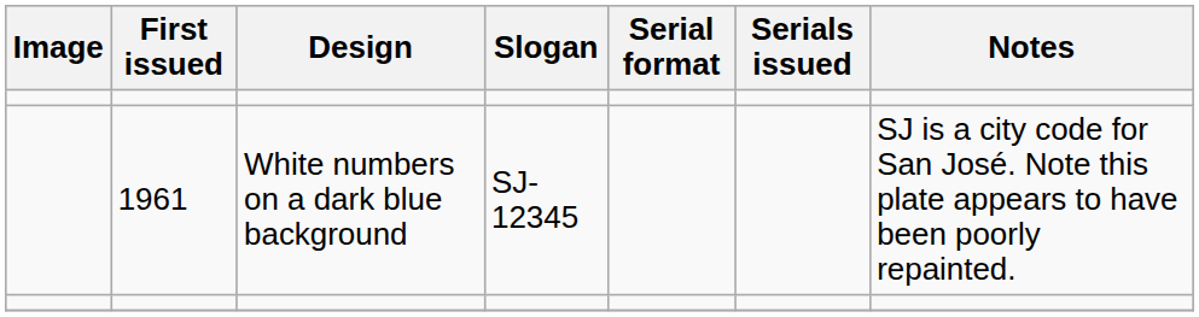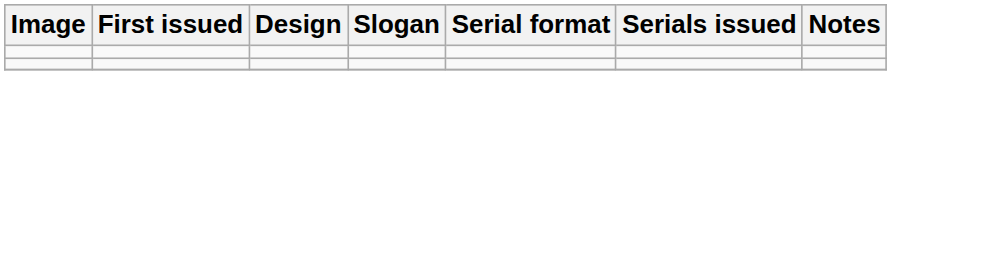 <table class="wikitable">
 <tr>
 <th>Image</th>
 <th>First issued</th>
 <th>Design</th>
 <th>Slogan</th>
 <th>Serial format</th>
 <th>Serials issued</th>
 <th>Notes</th>
 </tr>
 <tr>
 <td></td>
 <td></td>
 <td></td>
 <td></td>
 <td></td>
 <td></td>
 <td></td>
 </tr>
 <tr>
 <td></td>
-<td>1961</td>
-<td>White numbers on a dark blue background</td>
-<td>SJ-12345</td>
-<td></td>
-<td></td>
-<td>SJ is a city code for San José. Note this plate appears to have been poorly repainted.</td>
-</tr>
-<tr>
-<td></td>
 <td></td>
 <td></td>
 <td></td>
 <td></td>
 <td></td>
 <td></td>
 </tr>
 <tr>
 </tr>
 </table>
